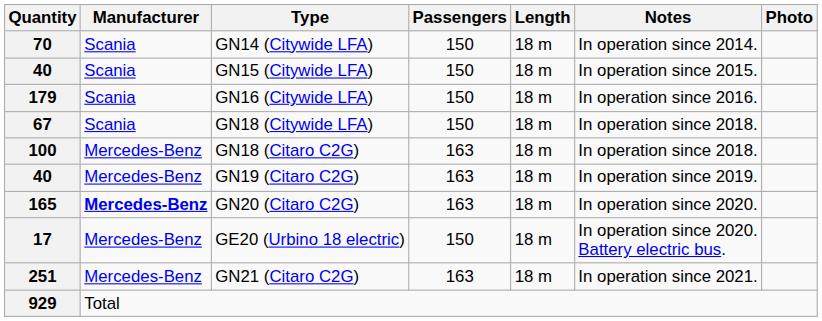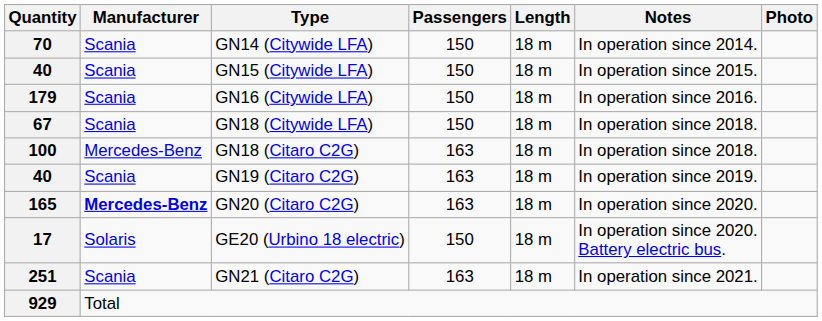 <table class="wikitable">
 <tr>
 <th scope="col">Quantity</th>
 <th scope="col">Manufacturer</th>
 <th scope="col">Type</th>
 <th scope="col">Passengers</th>
 <th scope="col">Length</th>
 <th scope="col">Notes</th>
 <th scope="col">Photo</th>
 </tr>
 <tr>
 <th scope="row">70</th>
 <td><a href='#'>Scania</a></td>
 <td>GN14 (<a href='#'>Citywide LFA</a>)</td>
 <td style="text-align:center;">150</td>
 <td>18 m</td>
 <td>In operation since 2014.</td>
 <td></td>
 </tr>
 <tr>
 <th scope="row">40</th>
 <td><a href='#'>Scania</a></td>
 <td>GN15 (<a href='#'>Citywide LFA</a>)</td>
 <td style="text-align:center;">150</td>
 <td>18 m</td>
 <td>In operation since 2015.</td>
 <td></td>
 </tr>
 <tr>
 <th scope="row">179</th>
 <td><a href='#'>Scania</a></td>
 <td>GN16 (<a href='#'>Citywide LFA</a>)</td>
 <td style="text-align:center;">150</td>
 <td>18 m</td>
 <td>In operation since 2016.</td>
 <td></td>
 </tr>
 <tr>
 <th scope="row">67</th>
 <td><a href='#'>Scania</a></td>
 <td>GN18 (<a href='#'>Citywide LFA</a>)</td>
 <td style="text-align:center;">150</td>
 <td>18 m</td>
 <td>In operation since 2018.</td>
 <td></td>
 </tr>
 <tr>
 <th scope="row">100</th>
 <td><a href='#'>Mercedes-Benz</a></td>
 <td>GN18 (<a href='#'>Citaro C2G</a>)</td>
 <td style="text-align:center;">163</td>
 <td>18 m</td>
 <td>In operation since 2018.</td>
 <td></td>
 </tr>
 <tr>
 <th scope="row">40</th>
-<td><a href='#'>Mercedes-Benz</a></td>
+<td><a href='#'>Scania</a></td>
 <td>GN19 (<a href='#'>Citaro C2G</a>)</td>
 <td style="text-align:center;">163</td>
 <td>18 m</td>
 <td>In operation since 2019.</td>
 <td></td>
 </tr>
 <tr>
 <th scope="row">165</th>
 <td><strong><a href='#'>Mercedes-Benz</a></strong></td>
 <td>GN20 (<a href='#'>Citaro C2G</a>)</td>
 <td style="text-align:center;">163</td>
 <td>18 m</td>
 <td>In operation since 2020.</td>
 <td></td>
 </tr>
 <tr>
 <th>17</th>
-<td><a href='#'>Mercedes-Benz</a></td>
+<td><a href='#'>Solaris</a></td>
 <td>GE20 (<a href='#'>Urbino 18 electric</a>)</td>
 <td style="text-align:center;">150</td>
 <td>18 m</td>
 <td>In operation since 2020.<br><a href='#'>Battery electric bus</a>.</td>
 <td></td>
 </tr>
 <tr>
 <th scope="row">251</th>
-<td><a href='#'>Mercedes-Benz</a></td>
+<td><a href='#'>Scania</a></td>
 <td>GN21 (<a href='#'>Citaro C2G</a>)</td>
 <td style="text-align:center;">163</td>
 <td>18 m</td>
 <td>In operation since 2021.</td>
 <td></td>
 </tr>
 <tr>
 <th>929</th>
 <td colspan="6">Total</td>
 </tr>
 </table>
